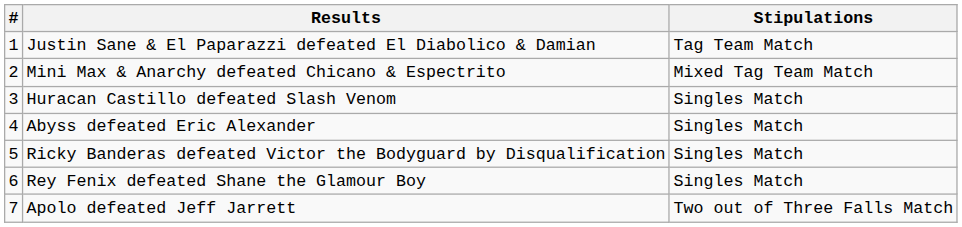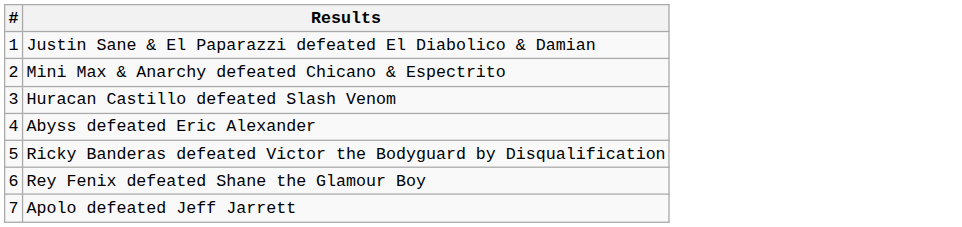 <table class="wikitable">
 <tr>
 <th>#</th>
 <th>Results</th>
-<th>Stipulations</th>
 </tr>
 <tr>
 <td>1</td>
 <td>Justin Sane & El Paparazzi defeated El Diabolico & Damian</td>
-<td>Tag Team Match</td>
 </tr>
 <tr>
 <td>2</td>
 <td>Mini Max & Anarchy defeated Chicano & Espectrito</td>
-<td>Mixed Tag Team Match</td>
 </tr>
 <tr>
 <td>3</td>
 <td>Huracan Castillo defeated Slash Venom</td>
-<td>Singles Match</td>
 </tr>
 <tr>
 <td>4</td>
 <td>Abyss defeated Eric Alexander</td>
-<td>Singles Match</td>
 </tr>
 <tr>
 <td>5</td>
 <td>Ricky Banderas defeated Victor the Bodyguard by Disqualification</td>
-<td>Singles Match</td>
 </tr>
 <tr>
 <td>6</td>
 <td>Rey Fenix defeated Shane the Glamour Boy</td>
-<td>Singles Match</td>
 </tr>
 <tr>
 <td>7</td>
 <td>Apolo defeated Jeff Jarrett</td>
-<td>Two out of Three Falls Match</td>
 </tr>
 </table>
